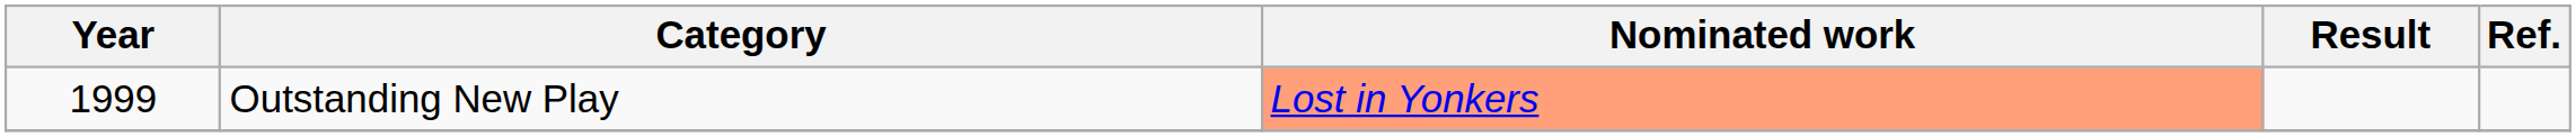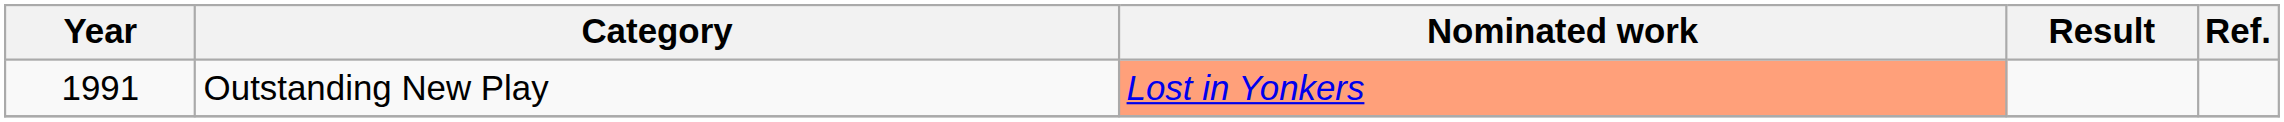 <table class=wikitable>
 <tr>
 <th scope="col" style="width:5em;">Year</th>
 <th scope="col" style="width:26em;">Category</th>
 <th scope="col" style="width:25em;">Nominated work</th>
 <th scope="col" style="width:5em;">Result</th>
 <th>Ref.</th>
 </tr>
 <tr>
-<td style="text-align:center;">1999</td>
+<td style="text-align:center;">1991</td>
 <td>Outstanding New Play</td>
 <td style="background: lightsalmon;"><em><a href='#'>Lost in Yonkers</a></em></td>
 <td></td>
 <td></td>
 </tr>
 <tr>
 </tr>
 </table>
